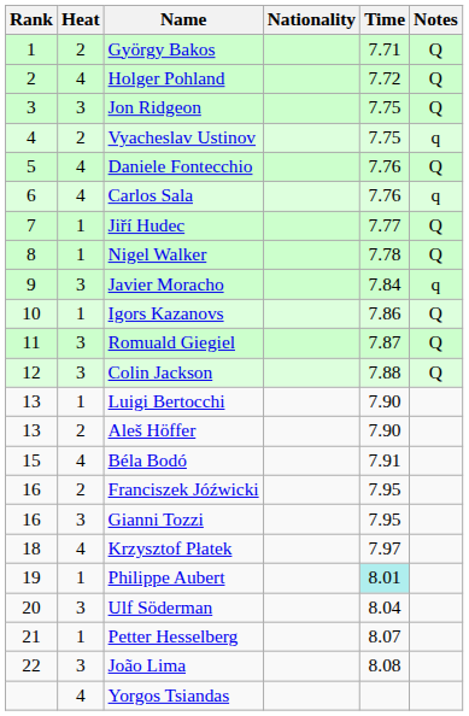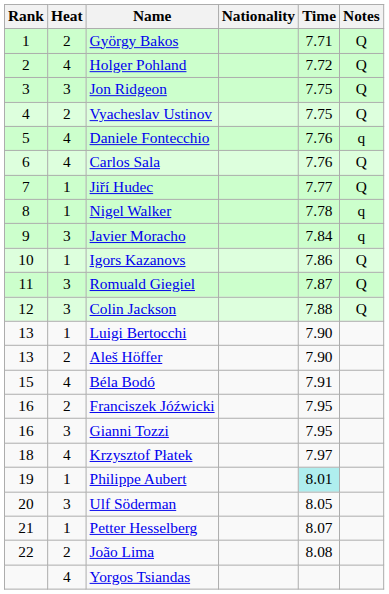 <table class="wikitable sortable" style="text-align:center">
 <tr>
 <th>Rank</th>
 <th>Heat</th>
 <th>Name</th>
 <th>Nationality</th>
 <th>Time</th>
 <th>Notes</th>
 </tr>
 <tr bgcolor=ccffcc>
 <td>1</td>
 <td>2</td>
 <td align="left"><a href='#'>György Bakos</a></td>
 <td align=left></td>
 <td>7.71</td>
 <td>Q</td>
 </tr>
 <tr bgcolor=ccffcc>
 <td>2</td>
 <td>4</td>
 <td align="left"><a href='#'>Holger Pohland</a></td>
 <td align=left></td>
 <td>7.72</td>
 <td>Q</td>
 </tr>
 <tr bgcolor=ccffcc>
 <td>3</td>
 <td>3</td>
 <td align="left"><a href='#'>Jon Ridgeon</a></td>
 <td align=left></td>
 <td>7.75</td>
 <td>Q</td>
 </tr>
 <tr bgcolor=ddffdd>
 <td>4</td>
 <td>2</td>
 <td align="left"><a href='#'>Vyacheslav Ustinov</a></td>
 <td align=left></td>
 <td>7.75</td>
-<td>q</td>
+<td>Q</td>
 </tr>
 <tr bgcolor=ccffcc>
 <td>5</td>
 <td>4</td>
 <td align="left"><a href='#'>Daniele Fontecchio</a></td>
 <td align=left></td>
 <td>7.76</td>
-<td>Q</td>
+<td>q</td>
 </tr>
 <tr bgcolor=ddffdd>
 <td>6</td>
 <td>4</td>
 <td align="left"><a href='#'>Carlos Sala</a></td>
 <td align=left></td>
 <td>7.76</td>
-<td>q</td>
+<td>Q</td>
 </tr>
 <tr bgcolor=ccffcc>
 <td>7</td>
 <td>1</td>
 <td align="left"><a href='#'>Jiří Hudec</a></td>
 <td align=left></td>
 <td>7.77</td>
 <td>Q</td>
 </tr>
 <tr bgcolor=ccffcc>
 <td>8</td>
 <td>1</td>
 <td align="left"><a href='#'>Nigel Walker</a></td>
 <td align=left></td>
 <td>7.78</td>
-<td>Q</td>
+<td>q</td>
 </tr>
 <tr bgcolor=ccffcc>
 <td>9</td>
 <td>3</td>
 <td align="left"><a href='#'>Javier Moracho</a></td>
 <td align=left></td>
 <td>7.84</td>
 <td>q</td>
 </tr>
 <tr bgcolor=ddffdd>
 <td>10</td>
 <td>1</td>
 <td align="left"><a href='#'>Igors Kazanovs</a></td>
 <td align=left></td>
 <td>7.86</td>
 <td>Q</td>
 </tr>
 <tr bgcolor=ccffcc>
 <td>11</td>
 <td>3</td>
 <td align="left"><a href='#'>Romuald Giegiel</a></td>
 <td align=left></td>
 <td>7.87</td>
 <td>Q</td>
 </tr>
 <tr bgcolor=ddffdd>
 <td>12</td>
 <td>3</td>
 <td align="left"><a href='#'>Colin Jackson</a></td>
 <td align=left></td>
 <td>7.88</td>
 <td>Q</td>
 </tr>
 <tr>
 <td>13</td>
 <td>1</td>
 <td align="left"><a href='#'>Luigi Bertocchi</a></td>
 <td align=left></td>
 <td>7.90</td>
 <td></td>
 </tr>
 <tr>
 <td>13</td>
 <td>2</td>
 <td align="left"><a href='#'>Aleš Höffer</a></td>
 <td align=left></td>
 <td>7.90</td>
 <td></td>
 </tr>
 <tr>
 <td>15</td>
 <td>4</td>
 <td align="left"><a href='#'>Béla Bodó</a></td>
 <td align=left></td>
 <td>7.91</td>
 <td></td>
 </tr>
 <tr>
 <td>16</td>
 <td>2</td>
 <td align="left"><a href='#'>Franciszek Jóźwicki</a></td>
 <td align=left></td>
 <td>7.95</td>
 <td></td>
 </tr>
 <tr>
 <td>16</td>
 <td>3</td>
 <td align="left"><a href='#'>Gianni Tozzi</a></td>
 <td align=left></td>
 <td>7.95</td>
 <td></td>
 </tr>
 <tr>
 <td>18</td>
 <td>4</td>
 <td align="left"><a href='#'>Krzysztof Płatek</a></td>
 <td align=left></td>
 <td>7.97</td>
 <td></td>
 </tr>
 <tr>
 <td>19</td>
 <td>1</td>
 <td align="left"><a href='#'>Philippe Aubert</a></td>
 <td align=left></td>
 <td style="background: paleturquoise;">8.01</td>
 <td></td>
 </tr>
 <tr>
 <td>20</td>
 <td>3</td>
 <td align="left"><a href='#'>Ulf Söderman</a></td>
 <td align=left></td>
-<td>8.04</td>
+<td>8.05</td>
 <td></td>
 </tr>
 <tr>
 <td>21</td>
 <td>1</td>
 <td align="left"><a href='#'>Petter Hesselberg</a></td>
 <td align=left></td>
 <td>8.07</td>
 <td></td>
 </tr>
 <tr>
 <td>22</td>
-<td>3</td>
+<td>2</td>
 <td align="left"><a href='#'>João Lima</a></td>
 <td align=left></td>
 <td>8.08</td>
 <td></td>
 </tr>
 <tr>
 <td></td>
 <td>4</td>
 <td align="left"><a href='#'>Yorgos Tsiandas</a></td>
 <td align=left></td>
 <td></td>
 <td></td>
 </tr>
 </table>
